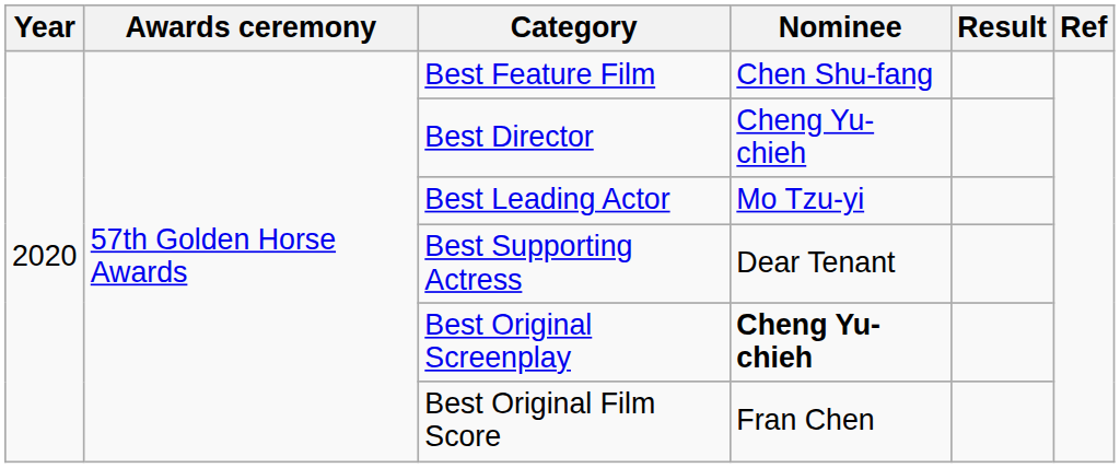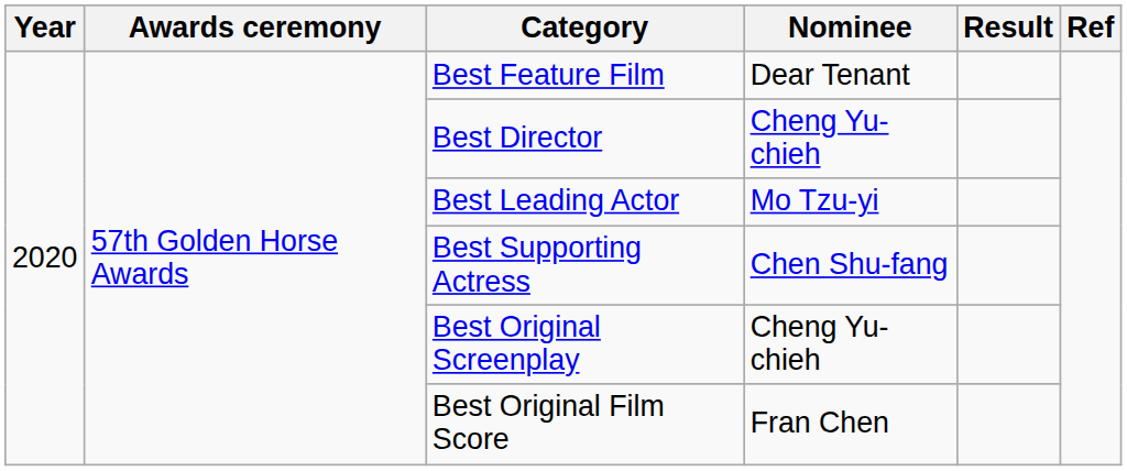 <table class="wikitable">
 <tr>
 <th>Year</th>
 <th>Awards ceremony</th>
 <th>Category</th>
 <th>Nominee</th>
 <th>Result</th>
 <th>Ref</th>
 </tr>
 <tr>
 <td rowspan=12>2020</td>
 <td rowspan=12><a href='#'>57th Golden Horse Awards</a></td>
 <td><a href='#'>Best Feature Film</a></td>
-<td><a href='#'>Chen Shu-fang</a></td>
+<td>Dear Tenant</td>
 <td></td>
 <td rowspan=6></td>
 </tr>
 <tr>
 <td><a href='#'>Best Director</a></td>
 <td><a href='#'>Cheng Yu-chieh</a></td>
 <td></td>
 </tr>
 <tr>
 <td><a href='#'>Best Leading Actor</a></td>
 <td><a href='#'>Mo Tzu-yi</a></td>
 <td></td>
 </tr>
 <tr>
 <td><a href='#'>Best Supporting Actress</a></td>
-<td>Dear Tenant</td>
+<td><a href='#'>Chen Shu-fang</a></td>
 <td></td>
 </tr>
 <tr>
 <td><a href='#'>Best Original Screenplay</a></td>
-<td><strong>Cheng Yu-chieh</strong></td>
+<td>Cheng Yu-chieh</td>
 <td></td>
 </tr>
 <tr>
 <td>Best Original Film Score</td>
 <td>Fran Chen</td>
 <td></td>
 </tr>
 </table>
